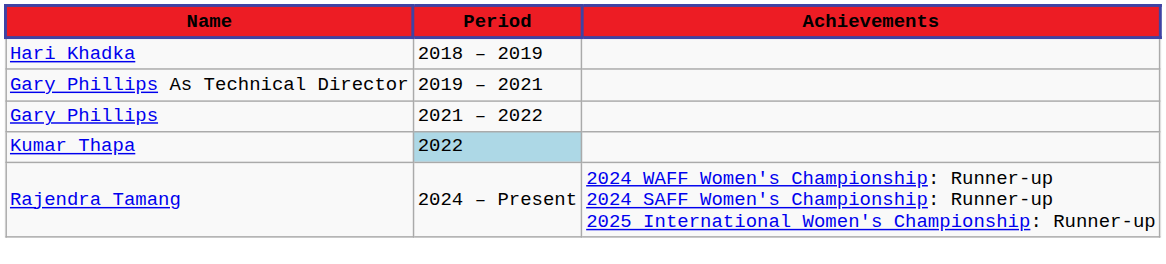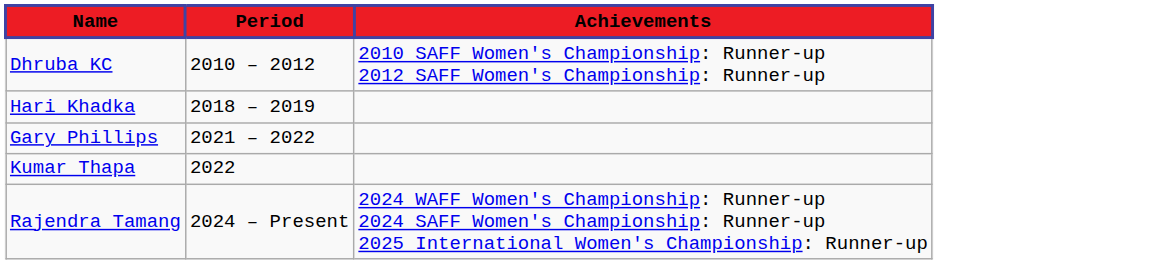 <table class="wikitable">
 <tr>
 <th style="background:#ED1C24;border: 2px solid #3F43A4;"><span>Name</span></th>
 <th style="background:#ED1C24;border: 2px solid #3F43A4;"><span>Period</span></th>
 <th style="background:#ED1C24;border: 2px solid #3F43A4;"><span>Achievements</span></th>
 </tr>
 <tr>
+<td> <a href='#'>Dhruba KC</a></td>
+<td>2010 – 2012</td>
+<td><a href='#'>2010 SAFF Women's Championship</a>:  Runner-up<br><a href='#'>2012 SAFF Women's Championship</a>:  Runner-up<br></td>
+</tr>
+<tr>
 <td> <a href='#'>Hari Khadka</a></td>
 <td>2018 – 2019</td>
-<td></td>
-</tr>
-<tr>
-<td> <a href='#'>Gary Phillips</a> As Technical Director</td>
-<td>2019 – 2021</td>
 <td></td>
 </tr>
 <tr>
 <td> <a href='#'>Gary Phillips</a></td>
 <td>2021 – 2022</td>
 <td></td>
 </tr>
 <tr>
 <td> <a href='#'>Kumar Thapa</a></td>
-<td style="background: lightblue;">2022</td>
+<td>2022</td>
 <td></td>
 </tr>
 <tr>
 <td> <a href='#'>Rajendra Tamang</a></td>
 <td>2024 – Present</td>
 <td><a href='#'>2024 WAFF Women's Championship</a>:  Runner-up<br><a href='#'>2024 SAFF Women's Championship</a>:  Runner-up<br><a href='#'>2025 International Women's Championship</a>:  Runner-up</td>
 </tr>
 </table>
